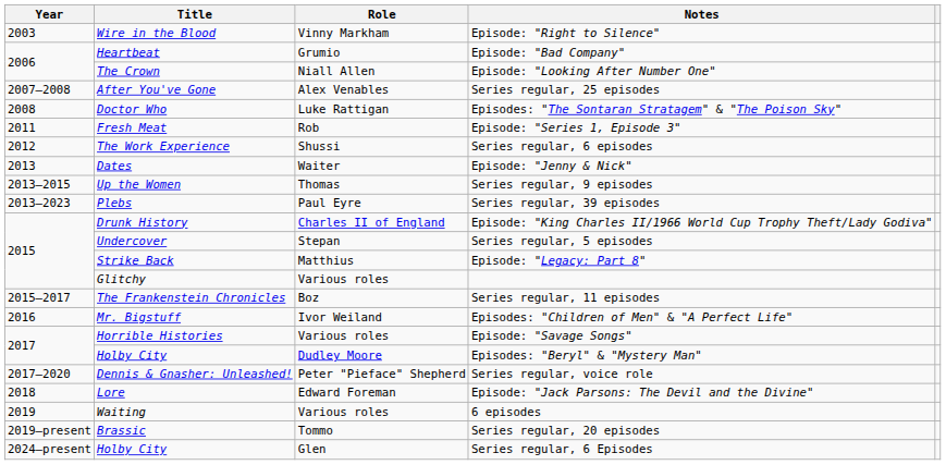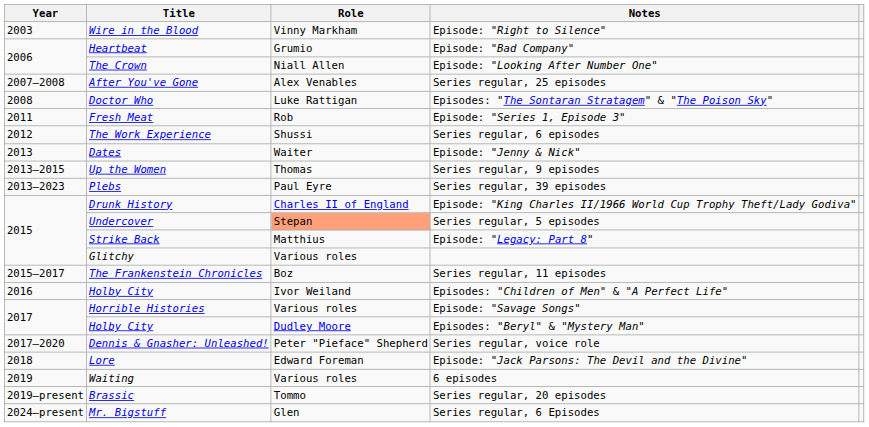 <table class="wikitable sortable">
 <tr>
 <th>Year</th>
 <th>Title</th>
 <th>Role</th>
 <th>Notes</th>
 <th></th>
 </tr>
 <tr>
 <td>2003</td>
 <td><em><a href='#'>Wire in the Blood</a></em></td>
 <td>Vinny Markham</td>
 <td>Episode: <em>"Right to Silence"</em></td>
 <td></td>
 </tr>
 <tr>
 <td rowspan="2">2006</td>
 <td><em><a href='#'>Heartbeat</a></em></td>
 <td>Grumio</td>
 <td>Episode: <em>"Bad Company"</em></td>
 <td></td>
 </tr>
 <tr>
 <td><em><a href='#'>The Crown</a></em></td>
 <td>Niall Allen</td>
 <td>Episode: <em>"Looking After Number One"</em></td>
 <td></td>
 </tr>
 <tr>
 <td>2007–2008</td>
 <td><em><a href='#'>After You've Gone</a></em></td>
 <td>Alex Venables</td>
 <td>Series regular, 25 episodes</td>
 <td></td>
 </tr>
 <tr>
 <td>2008</td>
 <td><em><a href='#'>Doctor Who</a></em></td>
 <td>Luke Rattigan</td>
 <td>Episodes: <em>"<a href='#'>The Sontaran Stratagem</a>"</em> & <em>"<a href='#'>The Poison Sky</a>"</em></td>
 <td></td>
 </tr>
 <tr>
 <td>2011</td>
 <td><em><a href='#'>Fresh Meat</a></em></td>
 <td>Rob</td>
 <td>Episode: <em>"Series 1, Episode 3"</em></td>
 <td></td>
 </tr>
 <tr>
 <td>2012</td>
 <td><em><a href='#'>The Work Experience</a></em></td>
 <td>Shussi</td>
 <td>Series regular, 6 episodes</td>
 <td></td>
 </tr>
 <tr>
 <td>2013</td>
 <td><em><a href='#'>Dates</a></em></td>
 <td>Waiter</td>
 <td>Episode: <em>"Jenny & Nick"</em></td>
 <td></td>
 </tr>
 <tr>
 <td>2013–2015</td>
 <td><em><a href='#'>Up the Women</a></em></td>
 <td>Thomas</td>
 <td>Series regular, 9 episodes</td>
 <td></td>
 </tr>
 <tr>
 <td>2013–2023</td>
 <td><em><a href='#'>Plebs</a></em></td>
 <td>Paul Eyre</td>
 <td>Series regular, 39 episodes</td>
 <td></td>
 </tr>
 <tr>
 <td rowspan="4">2015</td>
 <td><em><a href='#'>Drunk History</a></em></td>
 <td><a href='#'>Charles II of England</a></td>
 <td>Episode: <em>"King Charles II/1966 World Cup Trophy Theft/Lady Godiva"</em></td>
 <td></td>
 </tr>
 <tr>
 <td><em><a href='#'>Undercover</a></em></td>
-<td>Stepan</td>
+<td style="background: lightsalmon;">Stepan</td>
 <td>Series regular, 5 episodes</td>
 <td></td>
 </tr>
 <tr>
 <td><em><a href='#'>Strike Back</a></em></td>
 <td>Matthius</td>
 <td>Episode: <em>"<a href='#'>Legacy: Part 8</a>"</em></td>
 <td></td>
 </tr>
 <tr>
 <td><em>Glitchy</em></td>
 <td>Various roles</td>
 <td></td>
 <td></td>
 </tr>
 <tr>
 <td>2015–2017</td>
 <td><em><a href='#'>The Frankenstein Chronicles</a></em></td>
 <td>Boz</td>
 <td>Series regular, 11 episodes</td>
 <td></td>
 </tr>
 <tr>
 <td>2016</td>
-<td><em><a href='#'>Mr. Bigstuff</a></em></td>
+<td><em><a href='#'>Holby City</a></em></td>
 <td>Ivor Weiland</td>
 <td>Episodes: <em>"Children of Men"</em> & <em>"A Perfect Life"</em></td>
 <td></td>
 </tr>
 <tr>
 <td rowspan="2">2017</td>
 <td><em><a href='#'>Horrible Histories</a></em></td>
 <td>Various roles</td>
 <td>Episode: <em>"Savage Songs"</em></td>
 <td></td>
 </tr>
 <tr>
 <td><em><a href='#'>Holby City</a></em></td>
 <td><a href='#'>Dudley Moore</a></td>
 <td>Episodes: <em>"Beryl"</em> & <em>"Mystery Man"</em></td>
 <td></td>
 </tr>
 <tr>
 <td>2017–2020</td>
 <td><em><a href='#'>Dennis & Gnasher: Unleashed!</a></em></td>
 <td>Peter "Pieface" Shepherd</td>
 <td>Series regular, voice role</td>
 <td></td>
 </tr>
 <tr>
 <td>2018</td>
 <td><em><a href='#'>Lore</a></em></td>
 <td>Edward Foreman</td>
 <td>Episode: <em>"Jack Parsons: The Devil and the Divine"</em></td>
 <td></td>
 </tr>
 <tr>
 <td>2019</td>
 <td><em>Waiting</em></td>
 <td>Various roles</td>
 <td>6 episodes</td>
 <td></td>
 </tr>
 <tr>
 <td>2019–present</td>
 <td><em><a href='#'>Brassic</a></em></td>
 <td>Tommo</td>
 <td>Series regular, 20 episodes</td>
 <td></td>
 </tr>
 <tr>
 <td>2024–present</td>
-<td><em><a href='#'>Holby City</a></em></td>
+<td><em><a href='#'>Mr. Bigstuff</a></em></td>
 <td>Glen</td>
 <td>Series regular, 6 Episodes</td>
 <td></td>
 </tr>
 </table>
